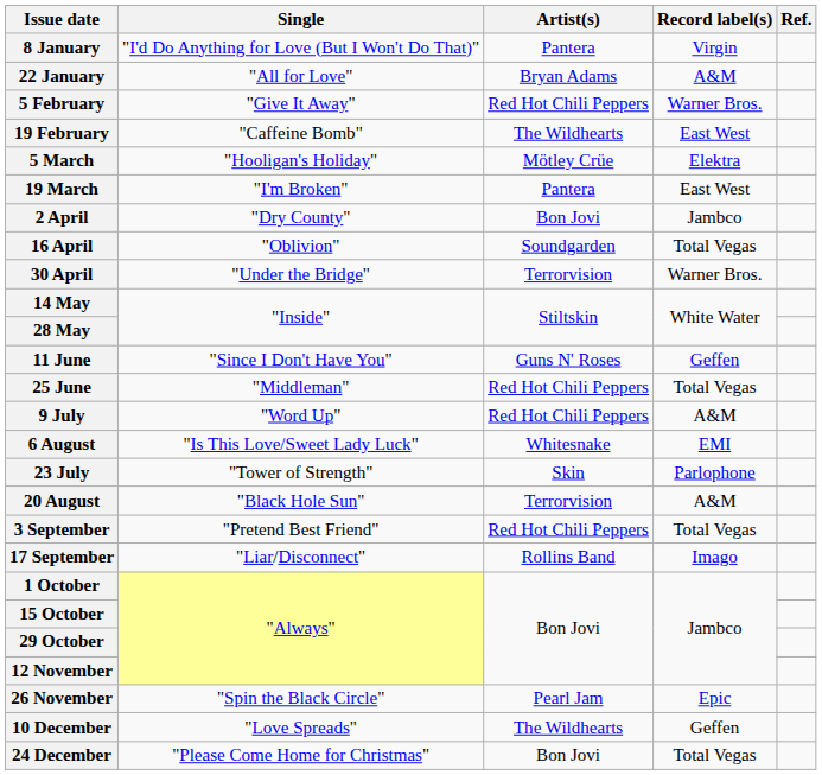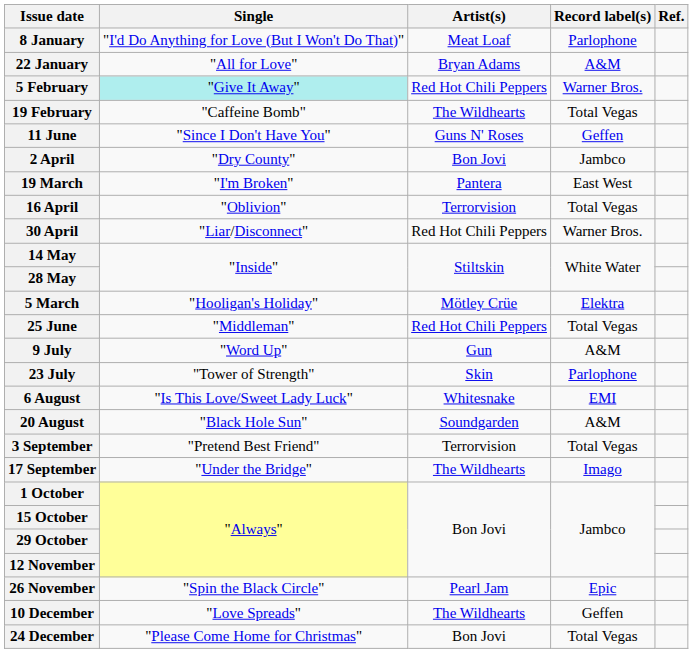 <table class="wikitable plainrowheaders" style="text-align:center">
 <tr>
 <th scope="col">Issue date</th>
 <th scope="col">Single</th>
 <th scope="col">Artist(s)</th>
 <th scope="col">Record label(s)</th>
 <th scope="col">Ref.</th>
 </tr>
 <tr>
 <th scope="row">8 January</th>
 <td>"<a href='#'>I'd Do Anything for Love (But I Won't Do That)</a>"</td>
-<td><a href='#'>Pantera</a></td>
-<td><a href='#'>Virgin</a></td>
+<td><a href='#'>Meat Loaf</a></td>
+<td><a href='#'>Parlophone</a></td>
 <td></td>
 </tr>
 <tr>
 <th scope="row">22 January</th>
 <td>"<a href='#'>All for Love</a>"</td>
 <td><a href='#'>Bryan Adams</a></td>
 <td><a href='#'>A&M</a></td>
 <td></td>
 </tr>
 <tr>
 <th scope="row">5 February</th>
-<td>"<a href='#'>Give It Away</a>"</td>
+<td style="background: paleturquoise;">"<a href='#'>Give It Away</a>"</td>
 <td><a href='#'>Red Hot Chili Peppers</a></td>
 <td><a href='#'>Warner Bros.</a></td>
 <td></td>
 </tr>
 <tr>
 <th scope="row">19 February</th>
 <td>"Caffeine Bomb"</td>
 <td><a href='#'>The Wildhearts</a></td>
-<td><a href='#'>East West</a></td>
+<td>Total Vegas</td>
 <td></td>
 </tr>
 <tr>
-<th scope="row">5 March</th>
-<td>"<a href='#'>Hooligan's Holiday</a>"</td>
-<td><a href='#'>Mötley Crüe</a></td>
-<td><a href='#'>Elektra</a></td>
+<th scope="row">11 June</th>
+<td>"<a href='#'>Since I Don't Have You</a>"</td>
+<td><a href='#'>Guns N' Roses</a></td>
+<td><a href='#'>Geffen</a></td>
+<td></td>
+</tr>
+<tr>
+<th scope="row">2 April</th>
+<td>"<a href='#'>Dry County</a>"</td>
+<td><a href='#'>Bon Jovi</a></td>
+<td>Jambco</td>
 <td></td>
 </tr>
 <tr>
 <th scope="row">19 March</th>
 <td>"<a href='#'>I'm Broken</a>"</td>
 <td><a href='#'>Pantera</a></td>
 <td>East West</td>
 <td></td>
 </tr>
 <tr>
-<th scope="row">2 April</th>
-<td>"<a href='#'>Dry County</a>"</td>
-<td><a href='#'>Bon Jovi</a></td>
-<td>Jambco</td>
-<td></td>
-</tr>
-<tr>
 <th scope="row">16 April</th>
 <td>"<a href='#'>Oblivion</a>"</td>
-<td><a href='#'>Soundgarden</a></td>
+<td><a href='#'>Terrorvision</a></td>
 <td>Total Vegas</td>
 <td></td>
 </tr>
 <tr>
 <th scope="row">30 April</th>
-<td>"<a href='#'>Under the Bridge</a>"</td>
-<td><a href='#'>Terrorvision</a></td>
+<td>"<a href='#'>Liar</a>/<a href='#'>Disconnect</a>"</td>
+<td>Red Hot Chili Peppers</td>
 <td>Warner Bros.</td>
 <td></td>
 </tr>
 <tr>
 <th scope="row">14 May</th>
 <td rowspan="2">"<a href='#'>Inside</a>"</td>
 <td rowspan="2"><a href='#'>Stiltskin</a></td>
 <td rowspan="2">White Water</td>
 <td></td>
 </tr>
 <tr>
 <th scope="row">28 May</th>
 <td></td>
 </tr>
 <tr>
-<th scope="row">11 June</th>
-<td>"<a href='#'>Since I Don't Have You</a>"</td>
-<td><a href='#'>Guns N' Roses</a></td>
-<td><a href='#'>Geffen</a></td>
+<th scope="row">5 March</th>
+<td>"<a href='#'>Hooligan's Holiday</a>"</td>
+<td><a href='#'>Mötley Crüe</a></td>
+<td><a href='#'>Elektra</a></td>
 <td></td>
 </tr>
 <tr>
 <th scope="row">25 June</th>
 <td>"<a href='#'>Middleman</a>"</td>
 <td><a href='#'>Red Hot Chili Peppers</a></td>
 <td>Total Vegas</td>
 <td></td>
 </tr>
 <tr>
 <th scope="row">9 July</th>
 <td>"<a href='#'>Word Up</a>"</td>
-<td><a href='#'>Red Hot Chili Peppers</a></td>
+<td><a href='#'>Gun</a></td>
 <td>A&M</td>
+<td></td>
+</tr>
+<tr>
+<th scope="row">23 July</th>
+<td>"Tower of Strength"</td>
+<td><a href='#'>Skin</a></td>
+<td><a href='#'>Parlophone</a></td>
 <td></td>
 </tr>
 <tr>
 <th scope="row">6 August</th>
 <td>"<a href='#'>Is This Love/Sweet Lady Luck</a>"</td>
 <td><a href='#'>Whitesnake</a></td>
 <td><a href='#'>EMI</a></td>
 <td></td>
 </tr>
 <tr>
-<th scope="row">23 July</th>
-<td>"Tower of Strength"</td>
-<td><a href='#'>Skin</a></td>
-<td><a href='#'>Parlophone</a></td>
-<td></td>
-</tr>
-<tr>
 <th scope="row">20 August</th>
 <td>"<a href='#'>Black Hole Sun</a>"</td>
-<td><a href='#'>Terrorvision</a></td>
+<td><a href='#'>Soundgarden</a></td>
 <td>A&M</td>
 <td></td>
 </tr>
 <tr>
 <th scope="row">3 September</th>
 <td>"Pretend Best Friend"</td>
-<td><a href='#'>Red Hot Chili Peppers</a></td>
+<td>Terrorvision</td>
 <td>Total Vegas</td>
 <td></td>
 </tr>
 <tr>
 <th scope="row">17 September</th>
-<td>"<a href='#'>Liar</a>/<a href='#'>Disconnect</a>"</td>
-<td><a href='#'>Rollins Band</a></td>
+<td>"<a href='#'>Under the Bridge</a>"</td>
+<td><a href='#'>The Wildhearts</a></td>
 <td><a href='#'>Imago</a></td>
 <td></td>
 </tr>
 <tr>
 <th scope="row">1 October</th>
 <td rowspan="4" style="background-color:#FFFF99">"<a href='#'>Always</a>" </td>
 <td rowspan="4">Bon Jovi</td>
 <td rowspan="4">Jambco</td>
 <td></td>
 </tr>
 <tr>
 <th scope="row">15 October</th>
 <td></td>
 </tr>
 <tr>
 <th scope="row">29 October</th>
 <td></td>
 </tr>
 <tr>
 <th scope="row">12 November</th>
 <td></td>
 </tr>
 <tr>
 <th scope="row">26 November</th>
 <td>"<a href='#'>Spin the Black Circle</a>"</td>
 <td><a href='#'>Pearl Jam</a></td>
 <td><a href='#'>Epic</a></td>
 <td></td>
 </tr>
 <tr>
 <th scope="row">10 December</th>
 <td>"<a href='#'>Love Spreads</a>"</td>
 <td><a href='#'>The Wildhearts</a></td>
 <td>Geffen</td>
 <td></td>
 </tr>
 <tr>
 <th scope="row">24 December</th>
 <td>"<a href='#'>Please Come Home for Christmas</a>"</td>
 <td>Bon Jovi</td>
 <td>Total Vegas</td>
 <td></td>
 </tr>
 </table>
